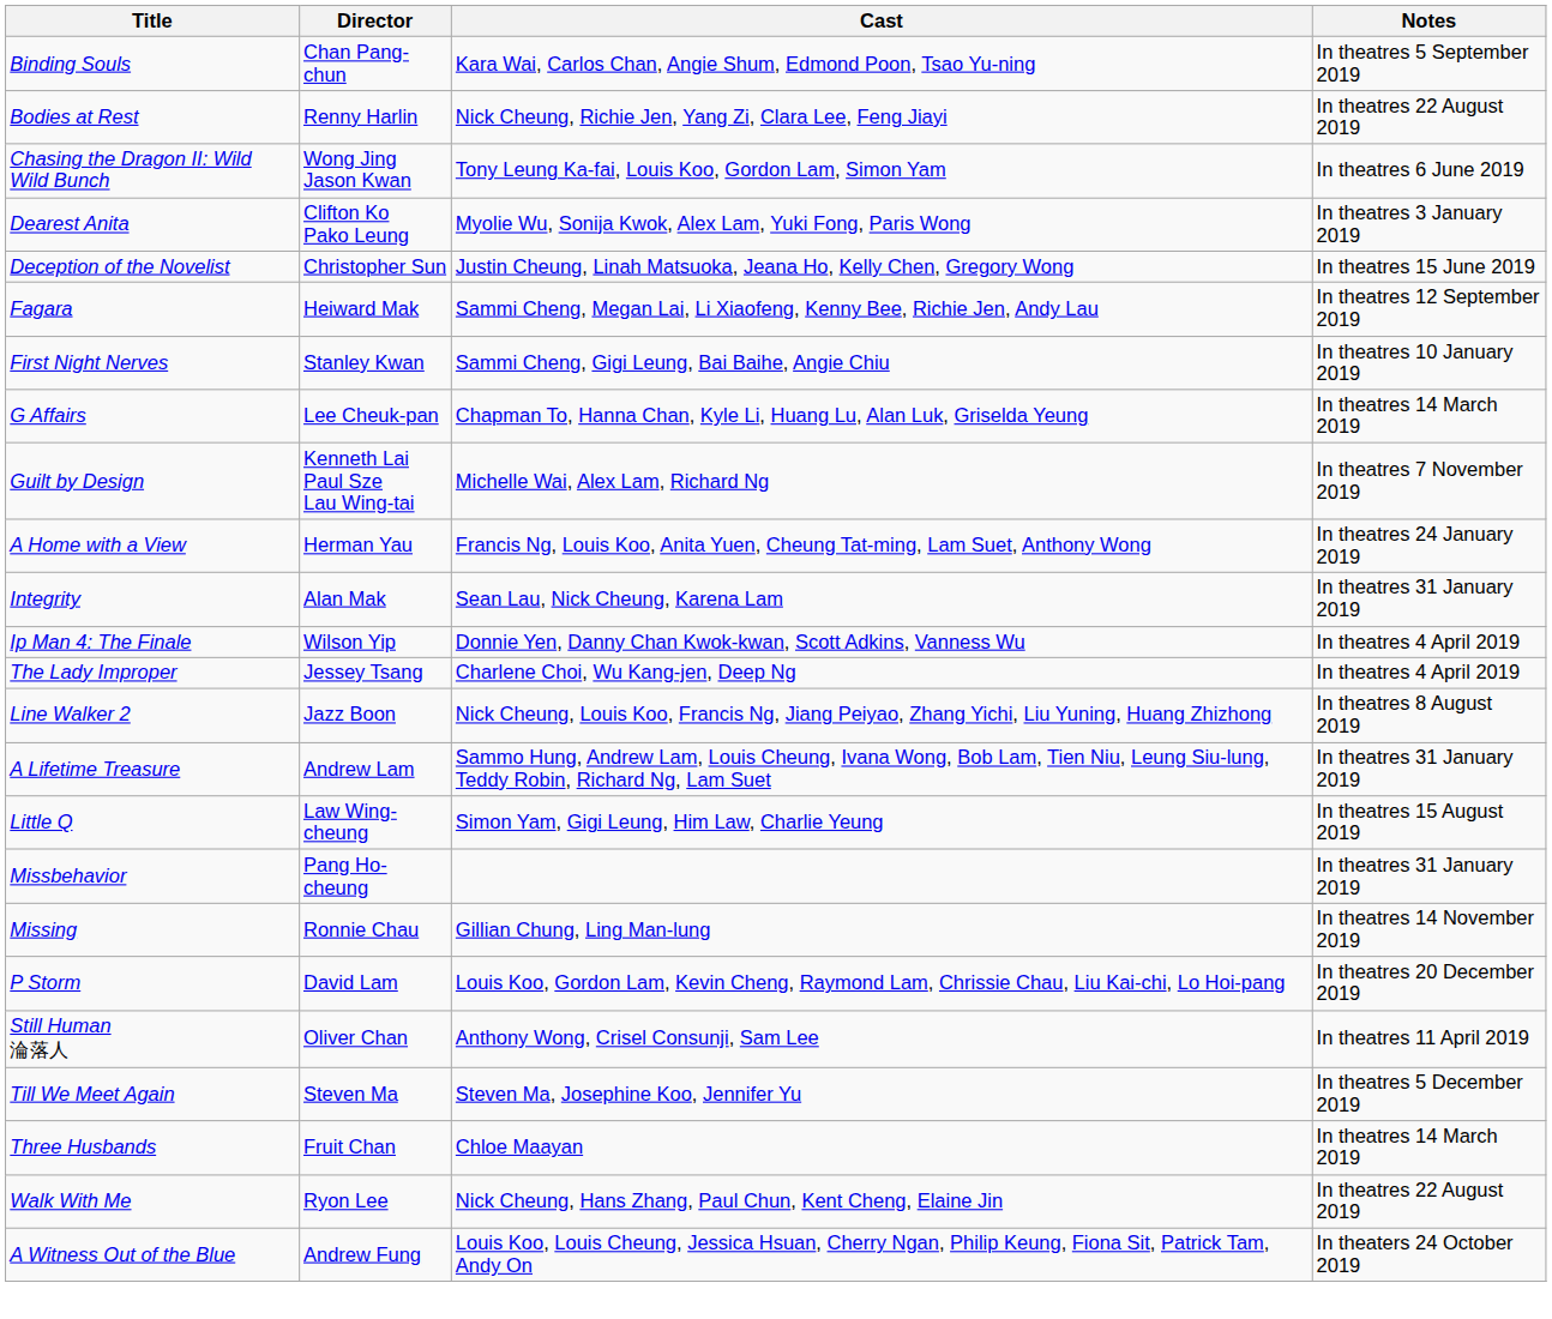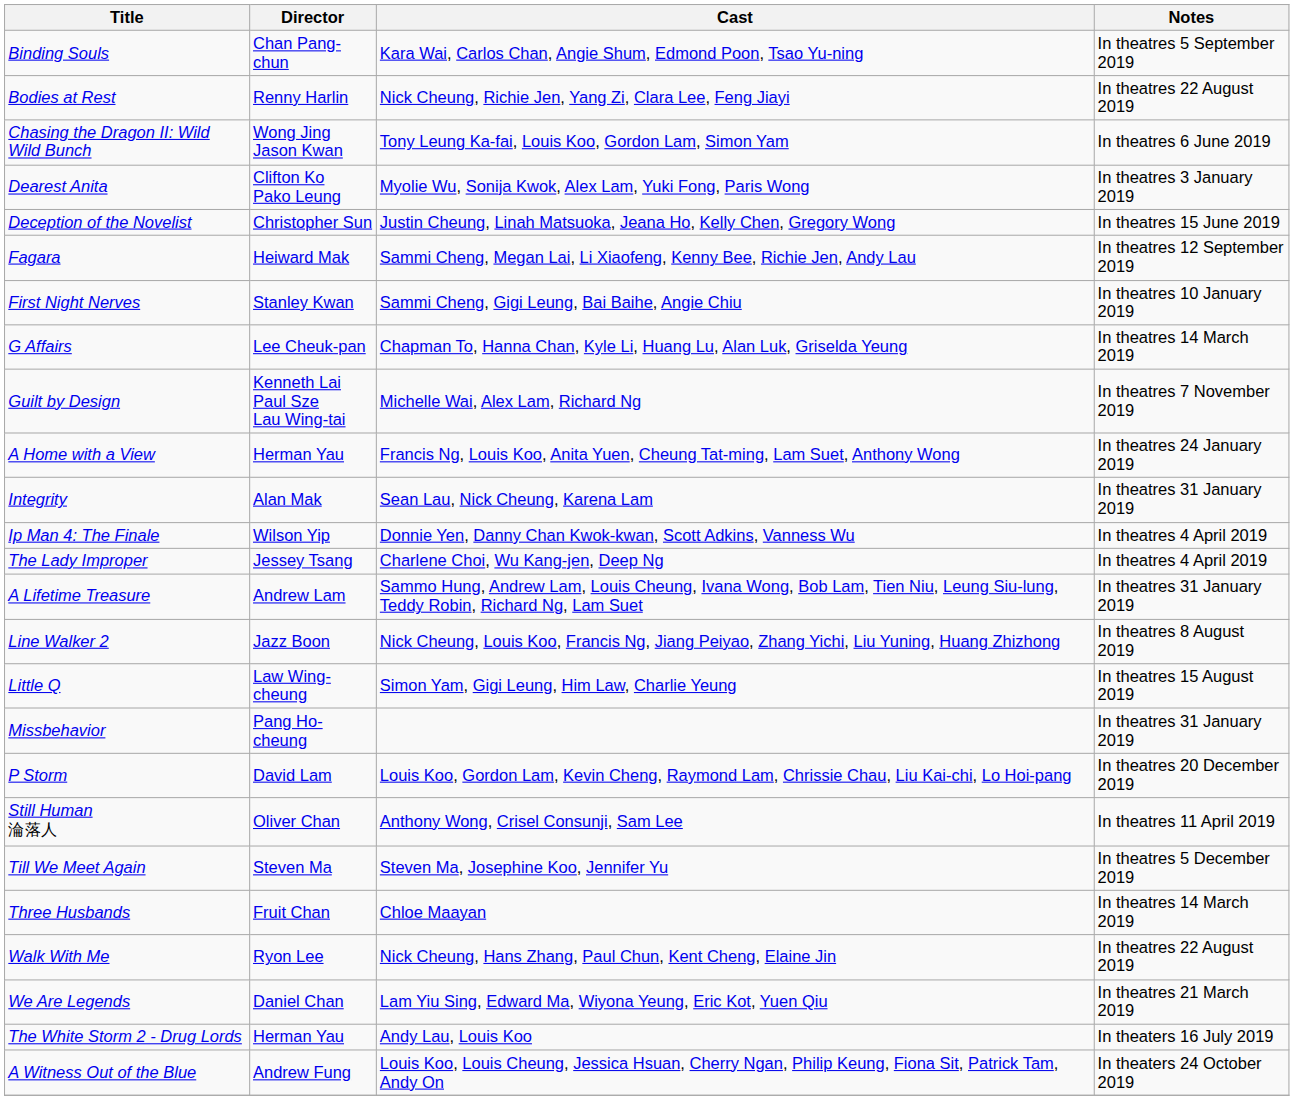 <table class="wikitable sortable">
 <tr>
 <th>Title</th>
 <th>Director</th>
 <th>Cast</th>
 <th>Notes</th>
 </tr>
 <tr>
 <td><em><a href='#'>Binding Souls</a></em></td>
 <td><a href='#'>Chan Pang-chun</a></td>
 <td><a href='#'>Kara Wai</a>, <a href='#'>Carlos Chan</a>, <a href='#'>Angie Shum</a>, <a href='#'>Edmond Poon</a>, <a href='#'>Tsao Yu-ning</a></td>
 <td>In theatres 5 September 2019</td>
 </tr>
 <tr>
 <td><em><a href='#'>Bodies at Rest</a></em></td>
 <td><a href='#'>Renny Harlin</a></td>
 <td><a href='#'>Nick Cheung</a>, <a href='#'>Richie Jen</a>, <a href='#'>Yang Zi</a>, <a href='#'>Clara Lee</a>, <a href='#'>Feng Jiayi</a></td>
 <td>In theatres 22 August 2019</td>
 </tr>
 <tr>
 <td><em><a href='#'>Chasing the Dragon II: Wild Wild Bunch</a></em></td>
 <td><a href='#'>Wong Jing</a><br><a href='#'>Jason Kwan</a></td>
 <td><a href='#'>Tony Leung Ka-fai</a>, <a href='#'>Louis Koo</a>, <a href='#'>Gordon Lam</a>, <a href='#'>Simon Yam</a></td>
 <td>In theatres 6 June 2019</td>
 </tr>
 <tr>
 <td><em><a href='#'>Dearest Anita</a></em></td>
 <td><a href='#'>Clifton Ko</a> <br> <a href='#'>Pako Leung</a></td>
 <td><a href='#'>Myolie Wu</a>, <a href='#'>Sonija Kwok</a>, <a href='#'>Alex Lam</a>, <a href='#'>Yuki Fong</a>, <a href='#'>Paris Wong</a></td>
 <td>In theatres 3 January 2019</td>
 </tr>
 <tr>
 <td><em><a href='#'>Deception of the Novelist</a></em></td>
 <td><a href='#'>Christopher Sun</a></td>
 <td><a href='#'>Justin Cheung</a>, <a href='#'>Linah Matsuoka</a>, <a href='#'>Jeana Ho</a>, <a href='#'>Kelly Chen</a>, <a href='#'>Gregory Wong</a></td>
 <td>In theatres 15 June 2019</td>
 </tr>
 <tr>
 <td><em><a href='#'>Fagara</a></em></td>
 <td><a href='#'>Heiward Mak</a></td>
 <td><a href='#'>Sammi Cheng</a>, <a href='#'>Megan Lai</a>, <a href='#'>Li Xiaofeng</a>, <a href='#'>Kenny Bee</a>, <a href='#'>Richie Jen</a>, <a href='#'>Andy Lau</a></td>
 <td>In theatres 12 September 2019</td>
 </tr>
 <tr>
 <td><em><a href='#'>First Night Nerves</a></em></td>
 <td><a href='#'>Stanley Kwan</a></td>
 <td><a href='#'>Sammi Cheng</a>, <a href='#'>Gigi Leung</a>, <a href='#'>Bai Baihe</a>, <a href='#'>Angie Chiu</a></td>
 <td>In theatres 10 January 2019</td>
 </tr>
 <tr>
 <td><em><a href='#'>G Affairs</a></em></td>
 <td><a href='#'>Lee Cheuk-pan</a></td>
 <td><a href='#'>Chapman To</a>, <a href='#'>Hanna Chan</a>, <a href='#'>Kyle Li</a>, <a href='#'>Huang Lu</a>, <a href='#'>Alan Luk</a>, <a href='#'>Griselda Yeung</a></td>
 <td>In theatres 14 March 2019</td>
 </tr>
 <tr>
 <td><em><a href='#'>Guilt by Design</a></em></td>
 <td><a href='#'>Kenneth Lai</a> <br> <a href='#'>Paul Sze</a> <br> <a href='#'>Lau Wing-tai</a></td>
 <td><a href='#'>Michelle Wai</a>, <a href='#'>Alex Lam</a>, <a href='#'>Richard Ng</a></td>
 <td>In theatres 7 November 2019</td>
 </tr>
 <tr>
 <td><em><a href='#'>A Home with a View</a></em></td>
 <td><a href='#'>Herman Yau</a></td>
 <td><a href='#'>Francis Ng</a>, <a href='#'>Louis Koo</a>, <a href='#'>Anita Yuen</a>, <a href='#'>Cheung Tat-ming</a>, <a href='#'>Lam Suet</a>, <a href='#'>Anthony Wong</a></td>
 <td>In theatres 24 January 2019</td>
 </tr>
 <tr>
 <td><em><a href='#'>Integrity</a></em></td>
 <td><a href='#'>Alan Mak</a></td>
 <td><a href='#'>Sean Lau</a>, <a href='#'>Nick Cheung</a>, <a href='#'>Karena Lam</a></td>
 <td>In theatres 31 January 2019</td>
 </tr>
 <tr>
 <td><em><a href='#'>Ip Man 4: The Finale</a></em></td>
 <td><a href='#'>Wilson Yip</a></td>
 <td><a href='#'>Donnie Yen</a>, <a href='#'>Danny Chan Kwok-kwan</a>, <a href='#'>Scott Adkins</a>, <a href='#'>Vanness Wu</a></td>
 <td>In theatres 4 April 2019</td>
 </tr>
 <tr>
 <td><em><a href='#'>The Lady Improper</a></em></td>
 <td><a href='#'>Jessey Tsang</a></td>
 <td><a href='#'>Charlene Choi</a>, <a href='#'>Wu Kang-jen</a>, <a href='#'>Deep Ng</a></td>
 <td>In theatres 4 April 2019</td>
 </tr>
 <tr>
+<td><em><a href='#'>A Lifetime Treasure</a></em></td>
+<td><a href='#'>Andrew Lam</a></td>
+<td><a href='#'>Sammo Hung</a>, <a href='#'>Andrew Lam</a>, <a href='#'>Louis Cheung</a>, <a href='#'>Ivana Wong</a>, <a href='#'>Bob Lam</a>, <a href='#'>Tien Niu</a>, <a href='#'>Leung Siu-lung</a>, <a href='#'>Teddy Robin</a>, <a href='#'>Richard Ng</a>, <a href='#'>Lam Suet</a></td>
+<td>In theatres 31 January 2019</td>
+</tr>
+<tr>
 <td><em><a href='#'>Line Walker 2</a></em></td>
 <td><a href='#'>Jazz Boon</a></td>
 <td><a href='#'>Nick Cheung</a>, <a href='#'>Louis Koo</a>, <a href='#'>Francis Ng</a>, <a href='#'>Jiang Peiyao</a>, <a href='#'>Zhang Yichi</a>, <a href='#'>Liu Yuning</a>, <a href='#'>Huang Zhizhong</a></td>
 <td>In theatres 8 August 2019</td>
-</tr>
-<tr>
-<td><em><a href='#'>A Lifetime Treasure</a></em></td>
-<td><a href='#'>Andrew Lam</a></td>
-<td><a href='#'>Sammo Hung</a>, <a href='#'>Andrew Lam</a>, <a href='#'>Louis Cheung</a>, <a href='#'>Ivana Wong</a>, <a href='#'>Bob Lam</a>, <a href='#'>Tien Niu</a>, <a href='#'>Leung Siu-lung</a>, <a href='#'>Teddy Robin</a>, <a href='#'>Richard Ng</a>, <a href='#'>Lam Suet</a></td>
-<td>In theatres 31 January 2019</td>
 </tr>
 <tr>
 <td><em><a href='#'>Little Q</a></em></td>
 <td><a href='#'>Law Wing-cheung</a></td>
 <td><a href='#'>Simon Yam</a>, <a href='#'>Gigi Leung</a>, <a href='#'>Him Law</a>, <a href='#'>Charlie Yeung</a></td>
 <td>In theatres 15 August 2019</td>
 </tr>
 <tr>
 <td><em><a href='#'>Missbehavior</a></em></td>
 <td><a href='#'>Pang Ho-cheung</a></td>
 <td></td>
 <td>In theatres 31 January 2019</td>
-</tr>
-<tr>
-<td><em><a href='#'>Missing</a></em></td>
-<td><a href='#'>Ronnie Chau</a></td>
-<td><a href='#'>Gillian Chung</a>, <a href='#'>Ling Man-lung</a></td>
-<td>In theatres 14 November 2019</td>
 </tr>
 <tr>
 <td><em><a href='#'>P Storm</a></em></td>
 <td><a href='#'>David Lam</a></td>
 <td><a href='#'>Louis Koo</a>, <a href='#'>Gordon Lam</a>, <a href='#'>Kevin Cheng</a>, <a href='#'>Raymond Lam</a>, <a href='#'>Chrissie Chau</a>, <a href='#'>Liu Kai-chi</a>, <a href='#'>Lo Hoi-pang</a></td>
 <td>In theatres 20 December 2019</td>
 </tr>
 <tr>
 <td><em><a href='#'>Still Human</a></em><br>淪落人</td>
 <td><a href='#'>Oliver Chan</a></td>
 <td><a href='#'>Anthony Wong</a>, <a href='#'>Crisel Consunji</a>, <a href='#'>Sam Lee</a></td>
 <td>In theatres 11 April 2019</td>
 </tr>
 <tr>
 <td><em><a href='#'>Till We Meet Again</a></em></td>
 <td><a href='#'>Steven Ma</a></td>
 <td><a href='#'>Steven Ma</a>, <a href='#'>Josephine Koo</a>, <a href='#'>Jennifer Yu</a></td>
 <td>In theatres 5 December 2019</td>
 </tr>
 <tr>
 <td><em><a href='#'>Three Husbands</a></em></td>
 <td><a href='#'>Fruit Chan</a></td>
 <td><a href='#'>Chloe Maayan</a></td>
 <td>In theatres 14 March 2019</td>
 </tr>
 <tr>
 <td><em><a href='#'>Walk With Me</a></em></td>
 <td><a href='#'>Ryon Lee</a></td>
 <td><a href='#'>Nick Cheung</a>, <a href='#'>Hans Zhang</a>, <a href='#'>Paul Chun</a>, <a href='#'>Kent Cheng</a>, <a href='#'>Elaine Jin</a></td>
 <td>In theatres 22 August 2019</td>
 </tr>
 <tr>
+<td><em><a href='#'>We Are Legends</a></em></td>
+<td><a href='#'>Daniel Chan</a></td>
+<td><a href='#'>Lam Yiu Sing</a>, <a href='#'>Edward Ma</a>, <a href='#'>Wiyona Yeung</a>, <a href='#'>Eric Kot</a>, <a href='#'>Yuen Qiu</a></td>
+<td>In theatres 21 March 2019</td>
+</tr>
+<tr>
+<td><em><a href='#'>The White Storm 2 - Drug Lords</a></em></td>
+<td><a href='#'>Herman Yau</a></td>
+<td><a href='#'>Andy Lau</a>, <a href='#'>Louis Koo</a></td>
+<td>In theaters 16 July 2019</td>
+</tr>
+<tr>
 <td><em><a href='#'>A Witness Out of the Blue</a></em></td>
 <td><a href='#'>Andrew Fung</a></td>
 <td><a href='#'>Louis Koo</a>, <a href='#'>Louis Cheung</a>, <a href='#'>Jessica Hsuan</a>, <a href='#'>Cherry Ngan</a>, <a href='#'>Philip Keung</a>, <a href='#'>Fiona Sit</a>, <a href='#'>Patrick Tam</a>, <a href='#'>Andy On</a></td>
 <td>In theaters 24 October 2019</td>
 </tr>
 <tr>
 </tr>
 </table>
